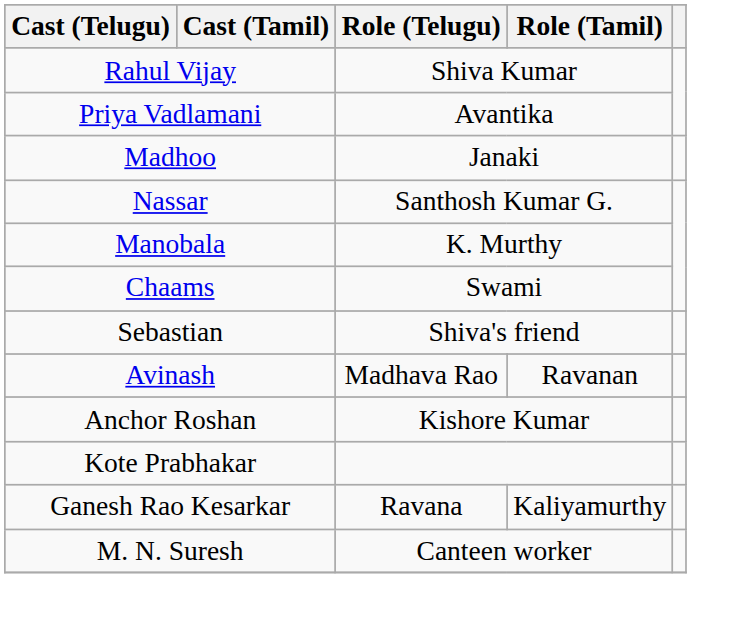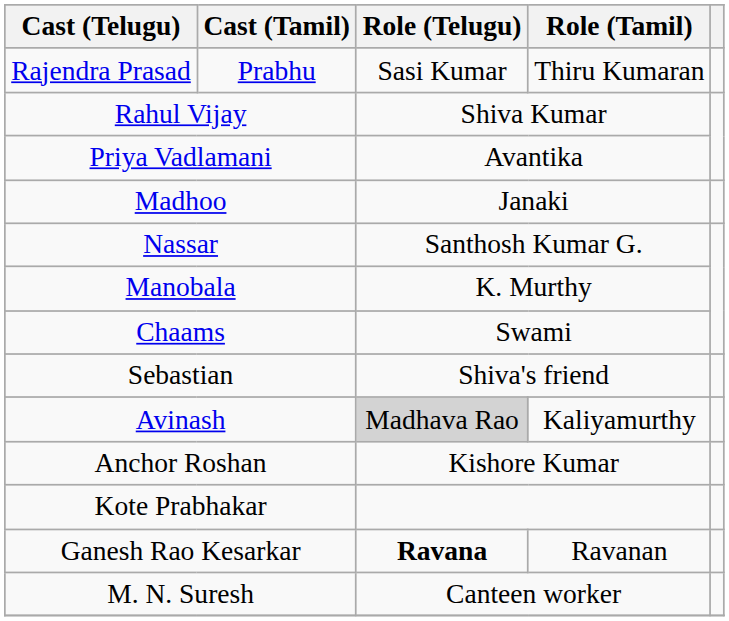 <table class="wikitable">
 <tr>
 <th>Cast (Telugu)</th>
 <th>Cast (Tamil)</th>
 <th>Role (Telugu)</th>
 <th>Role (Tamil)</th>
 <th scope="col" class="unsortable" ></th>
+</tr>
+<tr>
+<td style="text-align:center;"><a href='#'>Rajendra Prasad</a></td>
+<td style="text-align:center;"><a href='#'>Prabhu</a></td>
+<td style="text-align:center;">Sasi Kumar</td>
+<td style="text-align:center;">Thiru Kumaran</td>
+<td></td>
 </tr>
 <tr>
 <td colspan="2" style="text-align:center;"><a href='#'>Rahul Vijay</a></td>
 <td colspan="2" style="text-align:center;">Shiva Kumar</td>
 <td rowspan="2"></td>
 </tr>
 <tr>
 <td colspan="2" style="text-align:center;"><a href='#'>Priya Vadlamani</a></td>
 <td colspan="2" style="text-align:center;">Avantika</td>
 </tr>
 <tr>
 <td colspan="2" style="text-align:center;"><a href='#'>Madhoo</a></td>
 <td colspan="2" style="text-align:center;">Janaki</td>
 <td></td>
 </tr>
 <tr>
 <td colspan="2" style="text-align:center;"><a href='#'>Nassar</a></td>
 <td colspan="2" style="text-align:center;">Santhosh Kumar G.</td>
 <td rowspan="3"></td>
 </tr>
 <tr>
 <td colspan="2" style="text-align:center;"><a href='#'>Manobala</a></td>
 <td colspan="2" style="text-align:center;">K. Murthy</td>
 </tr>
 <tr>
 <td colspan="2" style="text-align:center;"><a href='#'>Chaams</a></td>
 <td colspan="2" style="text-align:center;">Swami</td>
 </tr>
 <tr>
 <td colspan="2" style="text-align:center;">Sebastian</td>
 <td colspan="2" style="text-align:center;">Shiva's friend</td>
 <td></td>
 </tr>
 <tr>
 <td colspan="2" style="text-align:center;"><a href='#'>Avinash</a></td>
-<td style="text-align:center;">Madhava Rao</td>
-<td style="text-align:center;">Ravanan</td>
+<td style="background: lightgrey; text-align:center;">Madhava Rao</td>
+<td style="text-align:center;">Kaliyamurthy</td>
 <td></td>
 </tr>
 <tr>
 <td colspan="2" style="text-align:center;">Anchor Roshan</td>
 <td colspan="2" style="text-align:center;">Kishore Kumar</td>
 <td></td>
 </tr>
 <tr>
 <td colspan="2" style="text-align:center;">Kote Prabhakar</td>
 <td colspan="2" style="text-align:center;"></td>
 <td></td>
 </tr>
 <tr>
 <td colspan="2" style="text-align:center;">Ganesh Rao Kesarkar</td>
-<td style="text-align:center;">Ravana</td>
-<td style="text-align:center;">Kaliyamurthy</td>
+<td style="text-align:center;"><strong>Ravana</strong></td>
+<td style="text-align:center;">Ravanan</td>
 <td></td>
 </tr>
 <tr>
 <td colspan="2" style="text-align:center;">M. N. Suresh</td>
 <td colspan="2" style="text-align:center;">Canteen worker</td>
 <td></td>
 </tr>
 <tr>
 </tr>
 </table>
